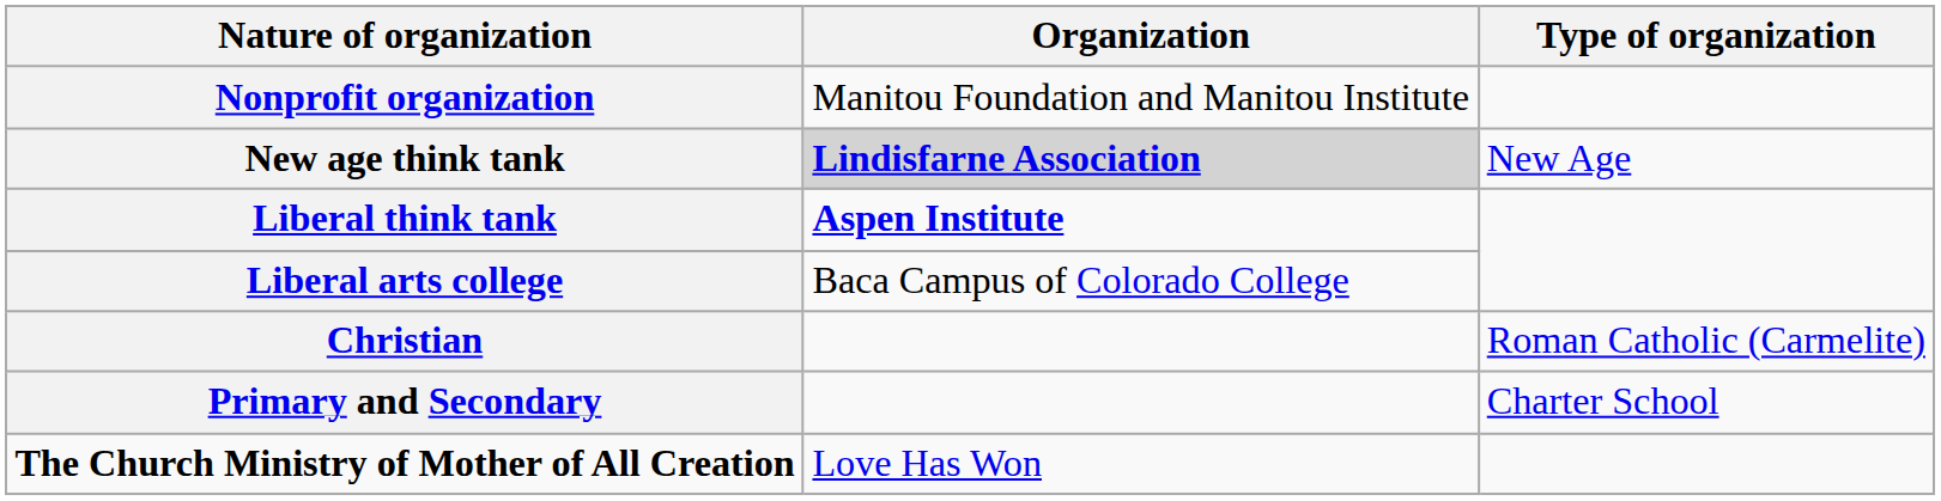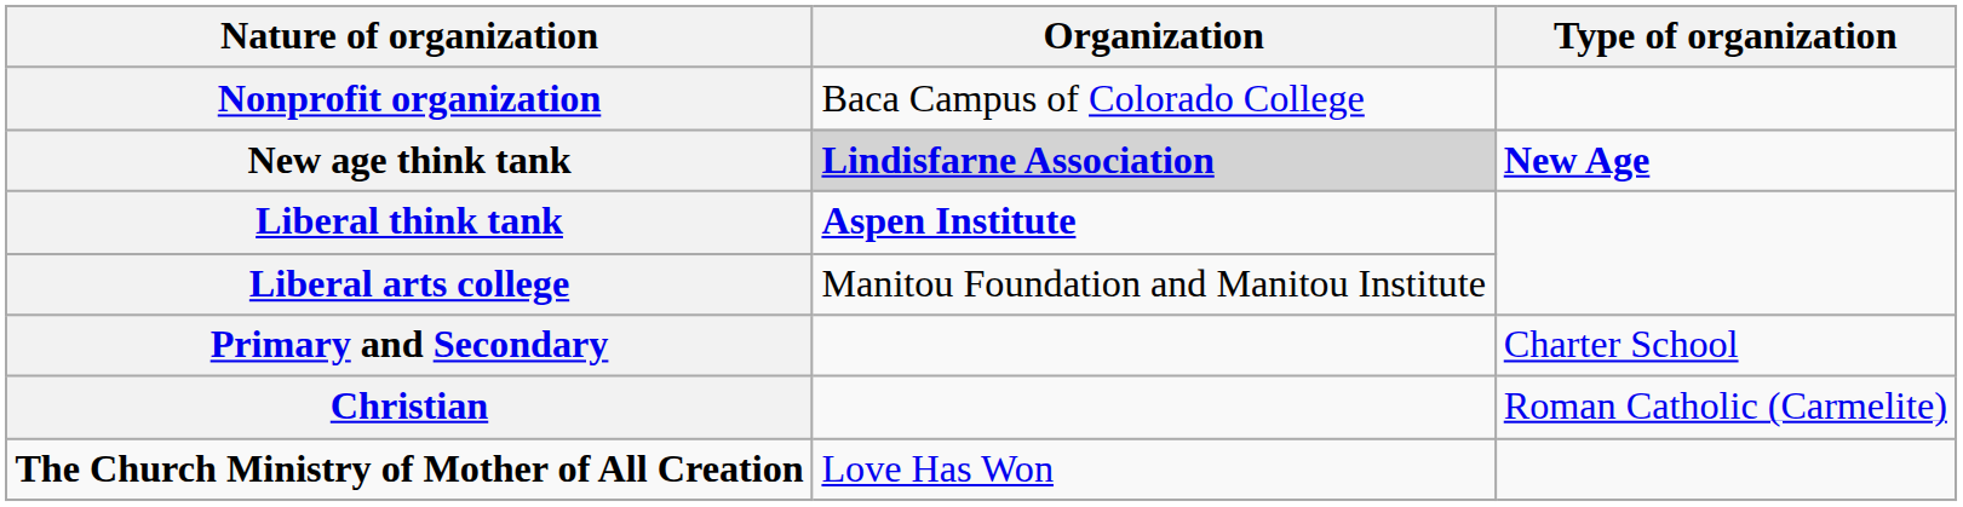 <table class="wikitable">
 <tr>
 <th>Nature of organization</th>
 <th>Organization</th>
 <th>Type of organization</th>
 </tr>
 <tr>
 <th rowspan="1"><a href='#'>Nonprofit organization</a></th>
-<td>Manitou Foundation and Manitou Institute</td>
+<td>Baca Campus of <a href='#'>Colorado College</a></td>
 <td></td>
 </tr>
 <tr>
 <th rowspan="1">New age think tank</th>
 <td style="background: lightgrey;"><strong><a href='#'>Lindisfarne Association</a></strong></td>
-<td><a href='#'>New Age</a></td>
+<td><strong><a href='#'>New Age</a></strong></td>
 </tr>
 <tr>
 <th rowspan="1"><a href='#'>Liberal think tank</a></th>
 <td><strong><a href='#'>Aspen Institute</a></strong></td>
 </tr>
 <tr>
 <th rowspan="1"><a href='#'>Liberal arts college</a></th>
-<td>Baca Campus of <a href='#'>Colorado College</a></td>
+<td>Manitou Foundation and Manitou Institute</td>
+</tr>
+<tr>
+<th rowspan="1"><a href='#'>Primary</a> and <a href='#'>Secondary</a></th>
+<td><strong></strong></td>
+<td><a href='#'>Charter School</a></td>
 </tr>
 <tr>
 <th rowspan="1"><a href='#'>Christian</a></th>
 <td><strong></strong></td>
 <td><a href='#'>Roman Catholic (Carmelite)</a></td>
 </tr>
 <tr>
-<th rowspan="1"><a href='#'>Primary</a> and <a href='#'>Secondary</a></th>
-<td><strong></strong></td>
-<td><a href='#'>Charter School</a></td>
-</tr>
-<tr>
 <td><strong>The Church Ministry of Mother of All Creation</strong></td>
 <td><a href='#'>Love Has Won</a></td>
 </tr>
 </table>
